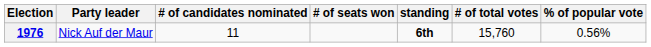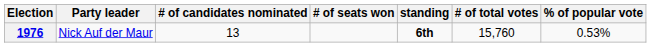 <table class="wikitable" style="text-align:center">
 <tr>
 <th>Election</th>
 <th>Party leader</th>
 <th># of candidates nominated</th>
 <th># of seats won</th>
 <th>standing</th>
 <th># of total votes</th>
 <th>% of popular vote</th>
 </tr>
 <tr>
 <th><a href='#'>1976</a></th>
 <td><a href='#'>Nick Auf der Maur</a></td>
-<td>11</td>
+<td>13</td>
 <td></td>
 <td><strong>6th</strong></td>
 <td>15,760</td>
-<td>0.56%</td>
+<td>0.53%</td>
 </tr>
 </table>
